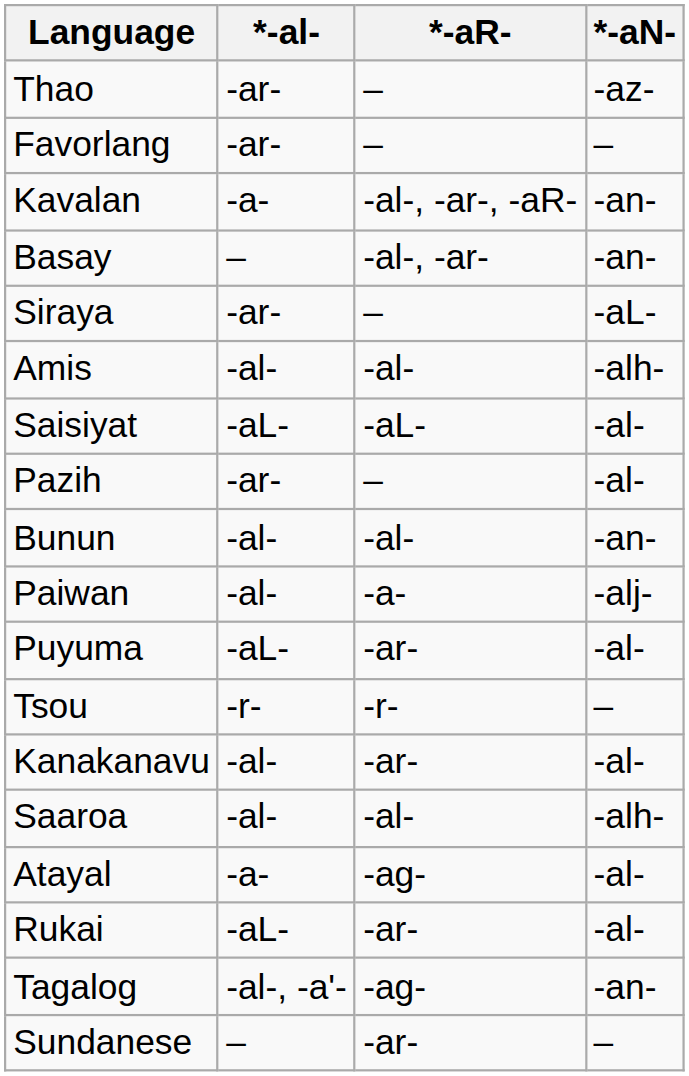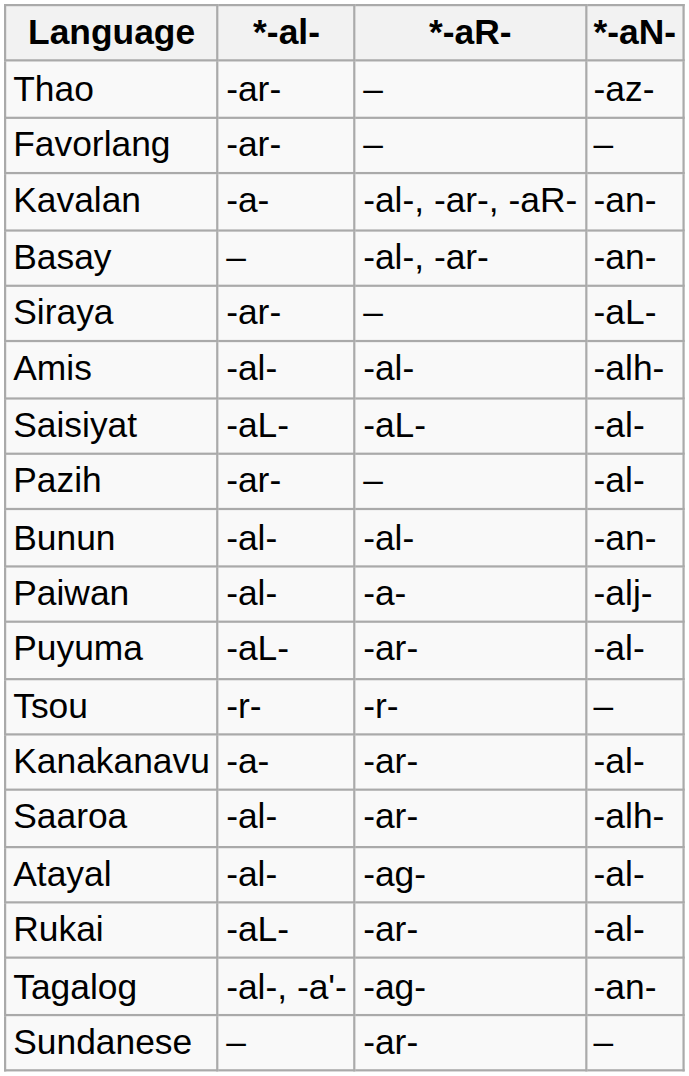 <table class="wikitable">
 <tr>
 <th c=01>Language</th>
 <th c=02>*-al-</th>
 <th c=03>*-aR-</th>
 <th c=04>*-aN-</th>
 </tr>
 <tr>
 <td c=01>Thao</td>
 <td c=02>-ar-</td>
 <td c=03>–</td>
 <td c=04>-az-</td>
 </tr>
 <tr>
 <td c=01>Favorlang</td>
 <td c=02>-ar-</td>
 <td c=03>–</td>
 <td c=04>–</td>
 </tr>
 <tr>
 <td c=01>Kavalan</td>
 <td c=02>-a-</td>
 <td c=03>-al-, -ar-, -aR-</td>
 <td c=04>-an-</td>
 </tr>
 <tr>
 <td c=01>Basay</td>
 <td c=02>–</td>
 <td c=03>-al-, -ar-</td>
 <td c=04>-an-</td>
 </tr>
 <tr>
 <td c=01>Siraya</td>
 <td c=02>-ar-</td>
 <td c=03>–</td>
 <td c=04>-aL-</td>
 </tr>
 <tr>
 <td c=01>Amis</td>
 <td c=02>-al-</td>
 <td c=03>-al-</td>
 <td c=04>-alh-</td>
 </tr>
 <tr>
 <td c=01>Saisiyat</td>
 <td c=02>-aL-</td>
 <td c=03>-aL-</td>
 <td c=04>-al-</td>
 </tr>
 <tr>
 <td c=01>Pazih</td>
 <td c=02>-ar-</td>
 <td c=03>–</td>
 <td c=04>-al-</td>
 </tr>
 <tr>
 <td c=01>Bunun</td>
 <td c=02>-al-</td>
 <td c=03>-al-</td>
 <td c=04>-an-</td>
 </tr>
 <tr>
 <td c=01>Paiwan</td>
 <td c=02>-al-</td>
 <td c=03>-a-</td>
 <td c=04>-alj-</td>
 </tr>
 <tr>
 <td c=01>Puyuma</td>
 <td c=02>-aL-</td>
 <td c=03>-ar-</td>
 <td c=04>-al-</td>
 </tr>
 <tr>
 <td c=01>Tsou</td>
 <td c=02>-r-</td>
 <td c=03>-r-</td>
 <td c=04>–</td>
 </tr>
 <tr>
 <td c=01>Kanakanavu</td>
-<td c=02>-al-</td>
+<td c=02>-a-</td>
 <td c=03>-ar-</td>
 <td c=04>-al-</td>
 </tr>
 <tr>
 <td c=01>Saaroa</td>
 <td c=02>-al-</td>
-<td c=03>-al-</td>
+<td c=03>-ar-</td>
 <td c=04>-alh-</td>
 </tr>
 <tr>
 <td c=01>Atayal</td>
-<td c=02>-a-</td>
+<td c=02>-al-</td>
 <td c=03>-ag-</td>
 <td c=04>-al-</td>
 </tr>
 <tr>
 <td c=01>Rukai</td>
 <td c=02>-aL-</td>
 <td c=03>-ar-</td>
 <td c=04>-al-</td>
 </tr>
 <tr>
 <td c=01>Tagalog</td>
 <td c=02>-al-, -a'-</td>
 <td c=03>-ag-</td>
 <td c=04>-an-</td>
 </tr>
 <tr>
 <td c=01>Sundanese</td>
 <td c=02>–</td>
 <td c=03>-ar-</td>
 <td c=04>–</td>
 </tr>
 </table>
